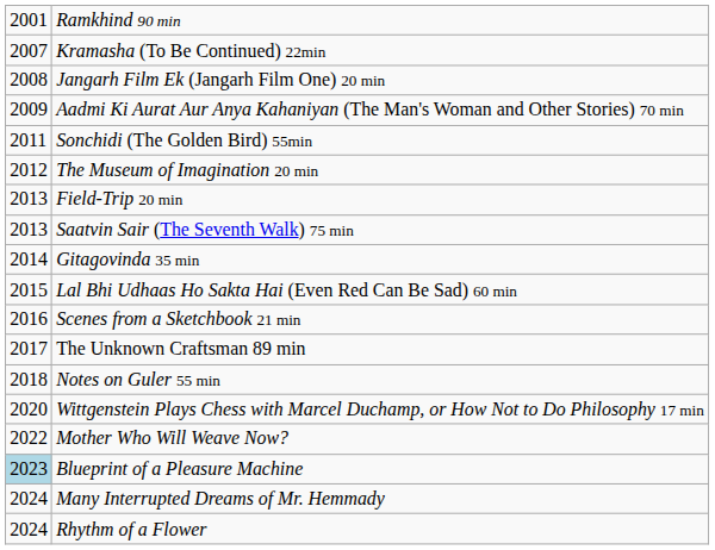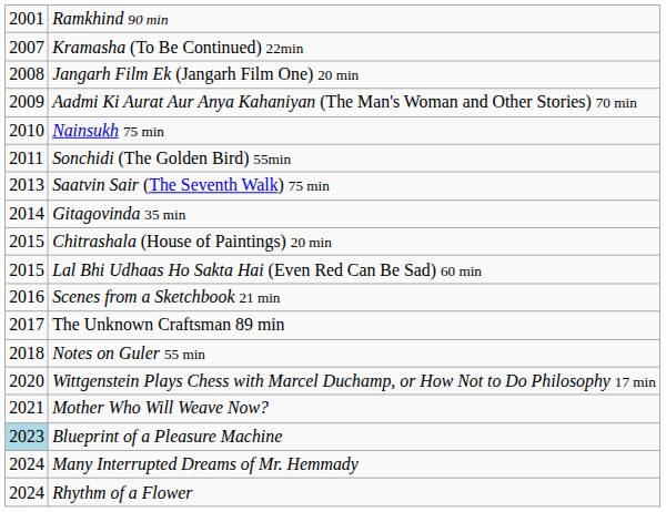 <table class="wikitable">
 <tr>
 <td>2001</td>
 <td><em>Ramkhind <small>90 min</small></em></td>
 </tr>
 <tr>
 <td>2007</td>
 <td><em>Kramasha</em> (To Be Continued) <small>22min</small></td>
 </tr>
 <tr>
 <td>2008</td>
 <td><em>Jangarh Film Ek</em> (Jangarh Film One) <small>20 min</small></td>
 </tr>
 <tr>
 <td>2009</td>
 <td><em>Aadmi Ki Aurat Aur Anya Kahaniyan</em> (The Man's Woman and Other Stories) <small>70 min</small></td>
 </tr>
 <tr>
+<td>2010</td>
+<td><em><a href='#'>Nainsukh</a></em> <small>75 min</small></td>
+</tr>
+<tr>
 <td>2011</td>
 <td><em>Sonchidi</em> (The Golden Bird) <small>55min</small></td>
-</tr>
-<tr>
-<td>2012</td>
-<td><em>The Museum of Imagination</em> <small>20 min</small></td>
-</tr>
-<tr>
-<td>2013</td>
-<td><em>Field-Trip</em> <small>20 min</small></td>
 </tr>
 <tr>
 <td>2013</td>
 <td><em>Saatvin Sair</em> (<a href='#'>The Seventh Walk</a>) <small>75 min</small></td>
 </tr>
 <tr>
 <td>2014</td>
 <td><em>Gitagovinda</em> <small>35 min</small></td>
+</tr>
+<tr>
+<td>2015</td>
+<td><em>Chitrashala</em> (House of Paintings) <small>20 min</small></td>
 </tr>
 <tr>
 <td>2015</td>
 <td><em>Lal Bhi Udhaas Ho Sakta Hai</em> (Even Red Can Be Sad) <small>60 min</small></td>
 </tr>
 <tr>
 <td>2016</td>
 <td><em>Scenes from a Sketchbook</em> <small>21 min</small></td>
 </tr>
 <tr>
 <td>2017</td>
 <td>The Unknown Craftsman 89 min</td>
 </tr>
 <tr>
 <td>2018</td>
 <td><em>Notes on Guler</em> <small>55 min</small></td>
 </tr>
 <tr>
 <td>2020</td>
 <td><em>Wittgenstein Plays Chess with Marcel Duchamp, or How Not to Do Philosophy</em> <small>17 min</small></td>
 </tr>
 <tr>
-<td>2022</td>
+<td>2021</td>
 <td><em>Mother Who Will Weave Now?</em></td>
 </tr>
 <tr>
 <td style="background: lightblue;">2023</td>
 <td><em>Blueprint of a Pleasure Machine</em></td>
 </tr>
 <tr>
 <td>2024</td>
 <td><em>Many Interrupted Dreams of Mr. Hemmady</em></td>
 </tr>
 <tr>
 <td>2024</td>
 <td><em>Rhythm of a Flower</em></td>
 </tr>
 </table>
